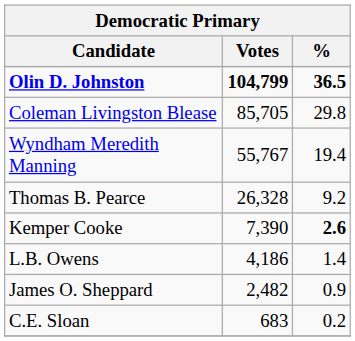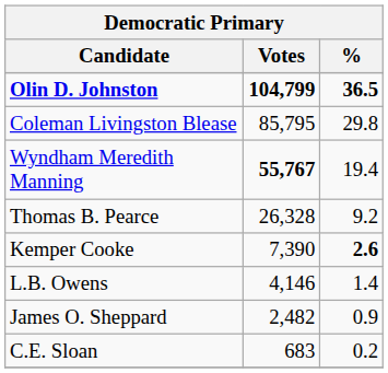 <table class="wikitable" align="left" style="margin: 1em 1em 1em 0; background: #f9f9f9; font-size: 95%;">
 <tr style="background-color:#E9E9E9">
 <th colspan="3">Democratic Primary</th>
 </tr>
 <tr style="background-color:#E9E9E9">
 <th colspan="1" style="width: 170px">Candidate</th>
 <th style="width: 50px">Votes</th>
 <th style="width: 40px">%</th>
 </tr>
 <tr>
 </tr>
 <tr>
 <td><strong><a href='#'>Olin D. Johnston</a></strong></td>
 <td align="right"><strong>104,799</strong></td>
 <td align="right"><strong>36.5</strong></td>
 </tr>
 <tr>
 <td><a href='#'>Coleman Livingston Blease</a></td>
-<td align="right">85,705</td>
+<td align="right">85,795</td>
 <td align="right">29.8</td>
 </tr>
 <tr>
 <td><a href='#'>Wyndham Meredith Manning</a></td>
-<td align="right">55,767</td>
+<td align="right"><strong>55,767</strong></td>
 <td align="right">19.4</td>
 </tr>
 <tr>
 <td>Thomas B. Pearce</td>
 <td align="right">26,328</td>
 <td align="right">9.2</td>
 </tr>
 <tr>
 <td>Kemper Cooke</td>
 <td align="right">7,390</td>
 <td align="right"><strong>2.6</strong></td>
 </tr>
 <tr>
 <td>L.B. Owens</td>
-<td align="right">4,186</td>
+<td align="right">4,146</td>
 <td align="right">1.4</td>
 </tr>
 <tr>
 <td>James O. Sheppard</td>
 <td align="right">2,482</td>
 <td align="right">0.9</td>
 </tr>
 <tr>
 <td>C.E. Sloan</td>
 <td align="right">683</td>
 <td align="right">0.2</td>
 </tr>
 <tr>
 </tr>
 </table>
